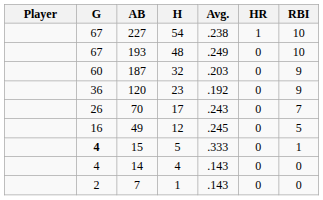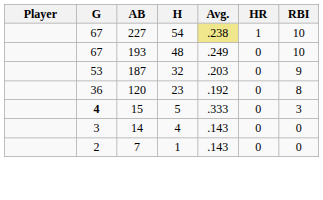 <table class="wikitable sortable">
 <tr>
 <th bgcolor="#DDDDFF" width="16%">Player</th>
 <th bgcolor="#DDDDFF" width="9%">G</th>
 <th bgcolor="#DDDDFF" width="9%">AB</th>
 <th bgcolor="#DDDDFF" width="9%">H</th>
 <th bgcolor="#DDDDFF" width="9%">Avg.</th>
 <th bgcolor="#DDDDFF" width="9%">HR</th>
 <th bgcolor="#DDDDFF" width="9%">RBI</th>
 </tr>
 <tr align="center">
 <td></td>
 <td>67</td>
 <td>227</td>
 <td>54</td>
-<td>.238</td>
+<td style="background: khaki;">.238</td>
 <td>1</td>
 <td>10</td>
 </tr>
 <tr align="center">
 <td></td>
 <td>67</td>
 <td>193</td>
 <td>48</td>
 <td>.249</td>
 <td>0</td>
 <td>10</td>
 </tr>
 <tr align="center">
 <td></td>
-<td>60</td>
+<td>53</td>
 <td>187</td>
 <td>32</td>
 <td>.203</td>
 <td>0</td>
 <td>9</td>
 </tr>
 <tr align="center">
 <td></td>
 <td>36</td>
 <td>120</td>
 <td>23</td>
 <td>.192</td>
 <td>0</td>
-<td>9</td>
-</tr>
-<tr align="center">
-<td></td>
-<td>26</td>
-<td>70</td>
-<td>17</td>
-<td>.243</td>
-<td>0</td>
-<td>7</td>
-</tr>
-<tr align="center">
-<td></td>
-<td>16</td>
-<td>49</td>
-<td>12</td>
-<td>.245</td>
-<td>0</td>
-<td>5</td>
+<td>8</td>
 </tr>
 <tr align="center">
 <td></td>
 <td><strong>4</strong></td>
 <td>15</td>
 <td>5</td>
 <td>.333</td>
 <td>0</td>
-<td>1</td>
+<td>3</td>
 </tr>
 <tr align="center">
 <td></td>
-<td>4</td>
+<td>3</td>
 <td>14</td>
 <td>4</td>
 <td>.143</td>
 <td>0</td>
 <td>0</td>
 </tr>
 <tr align="center">
 <td></td>
 <td>2</td>
 <td>7</td>
 <td>1</td>
 <td>.143</td>
 <td>0</td>
 <td>0</td>
 </tr>
 </table>
